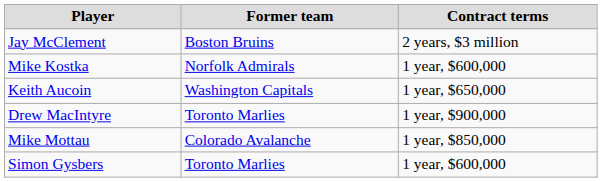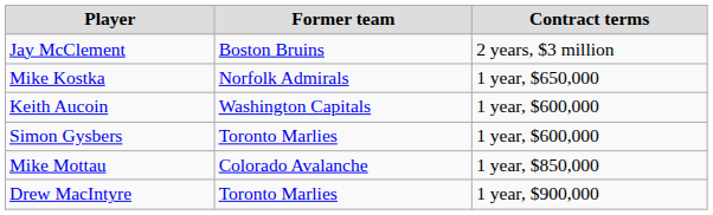 <table class="wikitable" style="width:98%;">
 <tr style="text-align:center; background:#ddd;">
 <td><strong>Player</strong></td>
 <td><strong>Former team</strong></td>
 <td><strong>Contract terms</strong></td>
 </tr>
 <tr>
 <td><a href='#'>Jay McClement</a></td>
 <td><a href='#'>Boston Bruins</a></td>
 <td>2 years, $3 million</td>
 </tr>
 <tr>
 <td><a href='#'>Mike Kostka</a></td>
 <td><a href='#'>Norfolk Admirals</a></td>
-<td>1 year, $600,000</td>
+<td>1 year, $650,000</td>
 </tr>
 <tr>
 <td><a href='#'>Keith Aucoin</a></td>
 <td><a href='#'>Washington Capitals</a></td>
-<td>1 year, $650,000</td>
+<td>1 year, $600,000</td>
 </tr>
 <tr>
-<td><a href='#'>Drew MacIntyre</a></td>
+<td><a href='#'>Simon Gysbers</a></td>
 <td><a href='#'>Toronto Marlies</a></td>
-<td>1 year, $900,000</td>
+<td>1 year, $600,000</td>
 </tr>
 <tr>
 <td><a href='#'>Mike Mottau</a></td>
 <td><a href='#'>Colorado Avalanche</a></td>
 <td>1 year, $850,000</td>
 </tr>
 <tr>
-<td><a href='#'>Simon Gysbers</a></td>
+<td><a href='#'>Drew MacIntyre</a></td>
 <td><a href='#'>Toronto Marlies</a></td>
-<td>1 year, $600,000</td>
+<td>1 year, $900,000</td>
 </tr>
 </table>
